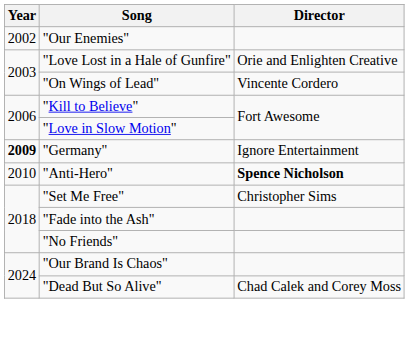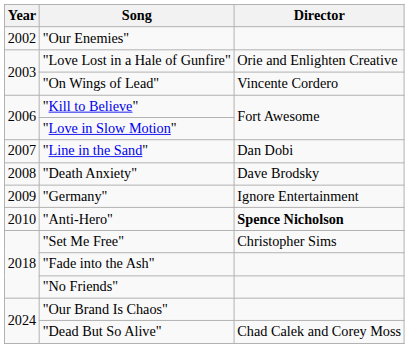 <table class="wikitable">
 <tr>
 <th>Year</th>
 <th>Song</th>
 <th>Director</th>
 </tr>
 <tr>
 <td>2002</td>
 <td>"Our Enemies"</td>
 <td></td>
 </tr>
 <tr>
 <td rowspan="2">2003</td>
 <td>"Love Lost in a Hale of Gunfire"</td>
 <td>Orie and Enlighten Creative</td>
 </tr>
 <tr>
 <td>"On Wings of Lead"</td>
 <td>Vincente Cordero</td>
 </tr>
 <tr>
 <td rowspan="2">2006</td>
 <td>"<a href='#'>Kill to Believe</a>"</td>
 <td rowspan="2">Fort Awesome</td>
 </tr>
 <tr>
 <td>"<a href='#'>Love in Slow Motion</a>"</td>
 </tr>
 <tr>
-<td><strong>2009</strong></td>
+<td>2007</td>
+<td>"<a href='#'>Line in the Sand</a>"</td>
+<td>Dan Dobi</td>
+</tr>
+<tr>
+<td>2008</td>
+<td>"Death Anxiety"</td>
+<td>Dave Brodsky</td>
+</tr>
+<tr>
+<td>2009</td>
 <td>"Germany"</td>
 <td>Ignore Entertainment</td>
 </tr>
 <tr>
 <td>2010</td>
 <td>"Anti-Hero"</td>
 <td><strong>Spence Nicholson</strong></td>
 </tr>
 <tr>
 <td rowspan="3">2018</td>
 <td>"Set Me Free"</td>
 <td>Christopher Sims</td>
 </tr>
 <tr>
 <td>"Fade into the Ash"</td>
 <td></td>
 </tr>
 <tr>
 <td>"No Friends"</td>
 <td></td>
 </tr>
 <tr>
 <td rowspan="2">2024</td>
 <td>"Our Brand Is Chaos"</td>
 <td></td>
 </tr>
 <tr>
 <td>"Dead But So Alive"</td>
 <td>Chad Calek and Corey Moss</td>
 </tr>
 </table>
